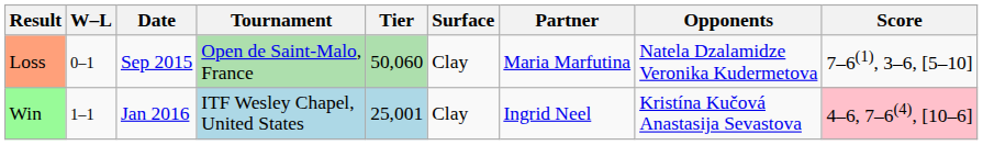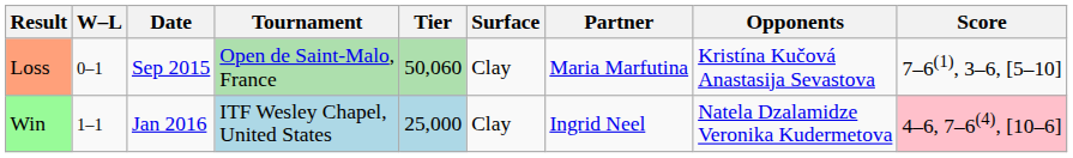 <table class="sortable wikitable">
 <tr>
 <th>Result</th>
 <th class="unsortable">W–L</th>
 <th>Date</th>
 <th>Tournament</th>
 <th>Tier</th>
 <th>Surface</th>
 <th>Partner</th>
 <th>Opponents</th>
 <th class="unsortable">Score</th>
 </tr>
 <tr>
 <td style="background:#ffa07a;">Loss</td>
 <td><small>0–1</small></td>
 <td><a href='#'>Sep 2015</a></td>
 <td style="background:#addfad;"><a href='#'>Open de Saint-Malo</a>, <br>France</td>
 <td style="background:#addfad;">50,060</td>
 <td>Clay</td>
 <td> <a href='#'>Maria Marfutina</a></td>
-<td> <a href='#'>Natela Dzalamidze</a> <br>  <a href='#'>Veronika Kudermetova</a></td>
+<td> <a href='#'>Kristína Kučová</a> <br>  <a href='#'>Anastasija Sevastova</a></td>
 <td>7–6<sup>(1)</sup>, 3–6, [5–10]</td>
 </tr>
 <tr>
 <td style="background:#98fb98;">Win</td>
 <td><small>1–1</small></td>
 <td><a href='#'>Jan 2016</a></td>
 <td style="background:lightblue;">ITF Wesley Chapel, <br>United States</td>
-<td style="background:lightblue;">25,001</td>
+<td style="background:lightblue;">25,000</td>
 <td>Clay</td>
 <td> <a href='#'>Ingrid Neel</a></td>
-<td> <a href='#'>Kristína Kučová</a> <br>  <a href='#'>Anastasija Sevastova</a></td>
+<td> <a href='#'>Natela Dzalamidze</a> <br>  <a href='#'>Veronika Kudermetova</a></td>
 <td style="background: pink;">4–6, 7–6<sup>(4)</sup>, [10–6]</td>
 </tr>
 </table>
